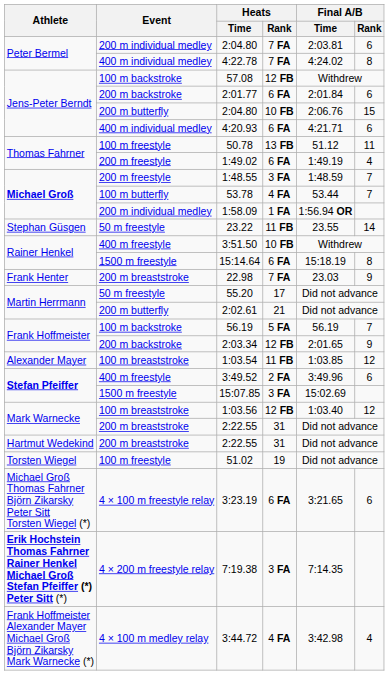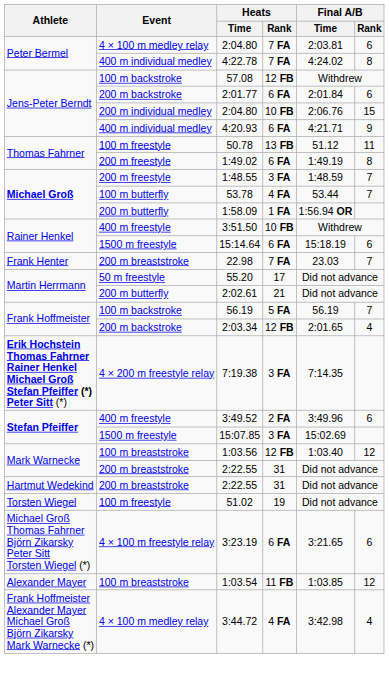 <table class="wikitable" style="font-size:90%">
 <tr>
 <th rowspan="2">Athlete</th>
 <th rowspan="2">Event</th>
 <th colspan=2>Heats</th>
 <th colspan=2>Final A/B</th>
 </tr>
 <tr style="font-size:95%">
 <th>Time</th>
 <th>Rank</th>
 <th>Time</th>
 <th>Rank</th>
 </tr>
 <tr align=center>
 <td align=left rowspan=2><a href='#'>Peter Bermel</a></td>
-<td align=left><a href='#'>200 m individual medley</a></td>
+<td align=left><a href='#'>4 × 100 m medley relay</a></td>
 <td>2:04.80</td>
 <td>7 <strong>FA</strong></td>
 <td>2:03.81</td>
 <td>6</td>
 </tr>
 <tr align=center>
 <td align=left><a href='#'>400 m individual medley</a></td>
 <td>4:22.78</td>
 <td>7 <strong>FA</strong></td>
 <td>4:24.02</td>
 <td>8</td>
 </tr>
 <tr align=center>
 <td align=left rowspan=4><a href='#'>Jens-Peter Berndt</a></td>
 <td align=left><a href='#'>100 m backstroke</a></td>
 <td>57.08</td>
 <td>12 <strong>FB</strong></td>
 <td colspan=2>Withdrew</td>
 </tr>
 <tr align=center>
 <td align=left><a href='#'>200 m backstroke</a></td>
 <td>2:01.77</td>
 <td>6 <strong>FA</strong></td>
 <td>2:01.84</td>
 <td>6</td>
 </tr>
 <tr align=center>
-<td align=left><a href='#'>200 m butterfly</a></td>
+<td align=left><a href='#'>200 m individual medley</a></td>
 <td>2:04.80</td>
 <td>10 <strong>FB</strong></td>
 <td>2:06.76</td>
 <td>15</td>
 </tr>
 <tr align=center>
 <td align=left><a href='#'>400 m individual medley</a></td>
 <td>4:20.93</td>
 <td>6 <strong>FA</strong></td>
 <td>4:21.71</td>
-<td>6</td>
+<td>9</td>
 </tr>
 <tr align=center>
 <td align=left rowspan=2><a href='#'>Thomas Fahrner</a></td>
 <td align=left><a href='#'>100 m freestyle</a></td>
 <td>50.78</td>
 <td>13 <strong>FB</strong></td>
 <td>51.12</td>
 <td>11</td>
 </tr>
 <tr align=center>
 <td align=left><a href='#'>200 m freestyle</a></td>
 <td>1:49.02</td>
 <td>6 <strong>FA</strong></td>
 <td>1:49.19</td>
-<td>4</td>
+<td>8</td>
 </tr>
 <tr align=center>
 <td align=left rowspan=3><strong><a href='#'>Michael Groß</a></strong></td>
 <td align=left><a href='#'>200 m freestyle</a></td>
 <td>1:48.55</td>
 <td>3 <strong>FA</strong></td>
 <td>1:48.59</td>
 <td>7</td>
 </tr>
 <tr align=center>
 <td align=left><a href='#'>100 m butterfly</a></td>
 <td>53.78</td>
 <td>4 <strong>FA</strong></td>
 <td>53.44</td>
 <td>7</td>
 </tr>
 <tr align=center>
-<td align=left><a href='#'>200 m individual medley</a></td>
+<td align=left><a href='#'>200 m butterfly</a></td>
 <td>1:58.09</td>
 <td>1 <strong>FA</strong></td>
 <td>1:56.94 <strong>OR</strong></td>
 <td></td>
-</tr>
-<tr align=center>
-<td align=left><a href='#'>Stephan Güsgen</a></td>
-<td align=left><a href='#'>50 m freestyle</a></td>
-<td>23.22</td>
-<td>11 <strong>FB</strong></td>
-<td>23.55</td>
-<td>14</td>
 </tr>
 <tr align=center>
 <td align=left rowspan=2><a href='#'>Rainer Henkel</a></td>
 <td align=left><a href='#'>400 m freestyle</a></td>
 <td>3:51.50</td>
 <td>10 <strong>FB</strong></td>
 <td colspan=2>Withdrew</td>
 </tr>
 <tr align=center>
 <td align=left><a href='#'>1500 m freestyle</a></td>
 <td>15:14.64</td>
 <td>6 <strong>FA</strong></td>
 <td>15:18.19</td>
-<td>8</td>
+<td>6</td>
 </tr>
 <tr align=center>
 <td align=left><a href='#'>Frank Henter</a></td>
 <td align=left><a href='#'>200 m breaststroke</a></td>
 <td>22.98</td>
 <td>7 <strong>FA</strong></td>
 <td>23.03</td>
-<td>9</td>
+<td>7</td>
 </tr>
 <tr align=center>
 <td align=left rowspan=2><a href='#'>Martin Herrmann</a></td>
 <td align=left><a href='#'>50 m freestyle</a></td>
 <td>55.20</td>
 <td>17</td>
 <td colspan=2>Did not advance</td>
 </tr>
 <tr align=center>
 <td align=left><a href='#'>200 m butterfly</a></td>
 <td>2:02.61</td>
 <td>21</td>
 <td colspan=2>Did not advance</td>
 </tr>
 <tr align=center>
 <td align=left rowspan=2><a href='#'>Frank Hoffmeister</a></td>
 <td align=left><a href='#'>100 m backstroke</a></td>
 <td>56.19</td>
 <td>5 <strong>FA</strong></td>
 <td>56.19</td>
 <td>7</td>
 </tr>
 <tr align=center>
 <td align=left><a href='#'>200 m backstroke</a></td>
 <td>2:03.34</td>
 <td>12 <strong>FB</strong></td>
 <td>2:01.65</td>
-<td>9</td>
+<td>4</td>
 </tr>
 <tr align=center>
-<td align=left><a href='#'>Alexander Mayer</a></td>
-<td align=left><a href='#'>100 m breaststroke</a></td>
-<td>1:03.54</td>
-<td>11 <strong>FB</strong></td>
-<td>1:03.85</td>
-<td>12</td>
+<td align=left><strong><a href='#'>Erik Hochstein</a><br><a href='#'>Thomas Fahrner</a><br><a href='#'>Rainer Henkel</a><br><a href='#'>Michael Groß</a><br><a href='#'>Stefan Pfeiffer</a> (*)<br><a href='#'>Peter Sitt</a></strong> (*)</td>
+<td align=left><a href='#'>4 × 200 m freestyle relay</a></td>
+<td>7:19.38</td>
+<td>3 <strong>FA</strong></td>
+<td>7:14.35</td>
+<td></td>
 </tr>
 <tr align=center>
 <td align=left rowspan=2><strong><a href='#'>Stefan Pfeiffer</a></strong></td>
 <td align=left><a href='#'>400 m freestyle</a></td>
 <td>3:49.52</td>
 <td>2 <strong>FA</strong></td>
 <td>3:49.96</td>
 <td>6</td>
 </tr>
 <tr align=center>
 <td align=left><a href='#'>1500 m freestyle</a></td>
 <td>15:07.85</td>
 <td>3 <strong>FA</strong></td>
 <td>15:02.69</td>
 <td></td>
 </tr>
 <tr align=center>
 <td align=left rowspan=2><a href='#'>Mark Warnecke</a></td>
 <td align=left><a href='#'>100 m breaststroke</a></td>
 <td>1:03.56</td>
 <td>12 <strong>FB</strong></td>
 <td>1:03.40</td>
 <td>12</td>
 </tr>
 <tr align=center>
 <td align=left><a href='#'>200 m breaststroke</a></td>
 <td>2:22.55</td>
 <td>31</td>
 <td colspan=2>Did not advance</td>
 </tr>
 <tr align=center>
 <td align=left><a href='#'>Hartmut Wedekind</a></td>
 <td align=left><a href='#'>200 m breaststroke</a></td>
 <td>2:22.55</td>
 <td>31</td>
 <td colspan=2>Did not advance</td>
 </tr>
 <tr align=center>
 <td align=left><a href='#'>Torsten Wiegel</a></td>
 <td align=left><a href='#'>100 m freestyle</a></td>
 <td>51.02</td>
 <td>19</td>
 <td colspan=2>Did not advance</td>
 </tr>
 <tr align=center>
 <td align=left><a href='#'>Michael Groß</a><br><a href='#'>Thomas Fahrner</a><br><a href='#'>Björn Zikarsky</a><br><a href='#'>Peter Sitt</a><br><a href='#'>Torsten Wiegel</a> (*)</td>
 <td align=left><a href='#'>4 × 100 m freestyle relay</a></td>
 <td>3:23.19</td>
 <td>6 <strong>FA</strong></td>
 <td>3:21.65</td>
 <td>6</td>
 </tr>
 <tr align=center>
-<td align=left><strong><a href='#'>Erik Hochstein</a><br><a href='#'>Thomas Fahrner</a><br><a href='#'>Rainer Henkel</a><br><a href='#'>Michael Groß</a><br><a href='#'>Stefan Pfeiffer</a> (*)<br><a href='#'>Peter Sitt</a></strong> (*)</td>
-<td align=left><a href='#'>4 × 200 m freestyle relay</a></td>
-<td>7:19.38</td>
-<td>3 <strong>FA</strong></td>
-<td>7:14.35</td>
-<td></td>
+<td align=left><a href='#'>Alexander Mayer</a></td>
+<td align=left><a href='#'>100 m breaststroke</a></td>
+<td>1:03.54</td>
+<td>11 <strong>FB</strong></td>
+<td>1:03.85</td>
+<td>12</td>
 </tr>
 <tr align=center>
 <td align=left><a href='#'>Frank Hoffmeister</a><br><a href='#'>Alexander Mayer</a><br><a href='#'>Michael Groß</a><br><a href='#'>Björn Zikarsky</a><br><a href='#'>Mark Warnecke</a> (*)</td>
 <td align=left><a href='#'>4 × 100 m medley relay</a></td>
 <td>3:44.72</td>
 <td>4 <strong>FA</strong></td>
 <td>3:42.98</td>
 <td>4</td>
 </tr>
 </table>
